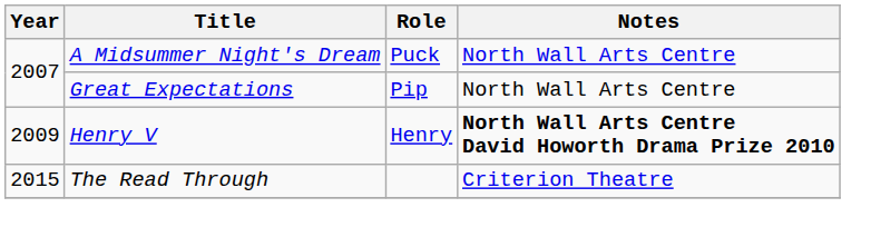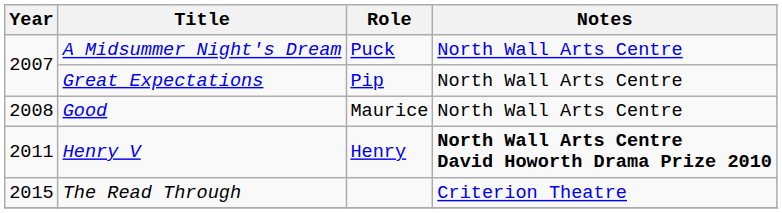 <table class="wikitable">
 <tr>
 <th>Year</th>
 <th>Title</th>
 <th>Role</th>
 <th>Notes</th>
 </tr>
 <tr>
 <td rowspan="2">2007</td>
 <td><em><a href='#'>A Midsummer Night's Dream</a></em></td>
 <td><a href='#'>Puck</a></td>
 <td><a href='#'>North Wall Arts Centre</a></td>
 </tr>
 <tr>
 <td><em><a href='#'>Great Expectations</a></em></td>
 <td><a href='#'>Pip</a></td>
 <td>North Wall Arts Centre</td>
 </tr>
 <tr>
-<td>2009</td>
+<td>2008</td>
+<td><em><a href='#'>Good</a></em></td>
+<td>Maurice</td>
+<td>North Wall Arts Centre</td>
+</tr>
+<tr>
+<td>2011</td>
 <td><em><a href='#'>Henry V</a></em></td>
 <td><a href='#'>Henry</a></td>
 <td><strong>North Wall Arts Centre<br>David Howorth Drama Prize 2010</strong></td>
 </tr>
 <tr>
 <td>2015</td>
 <td><em>The Read Through</em></td>
 <td></td>
 <td><a href='#'>Criterion Theatre</a></td>
 </tr>
 <tr>
 </tr>
 </table>
